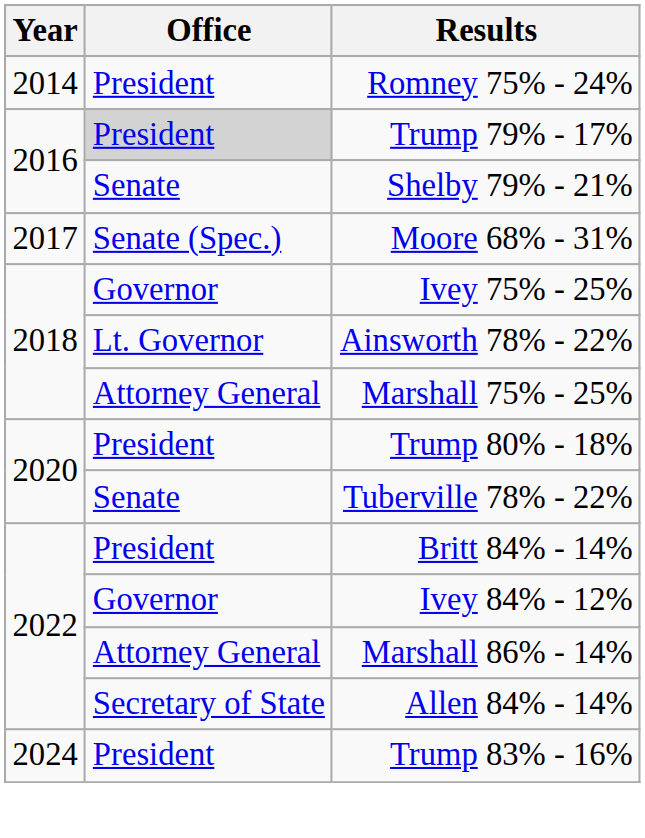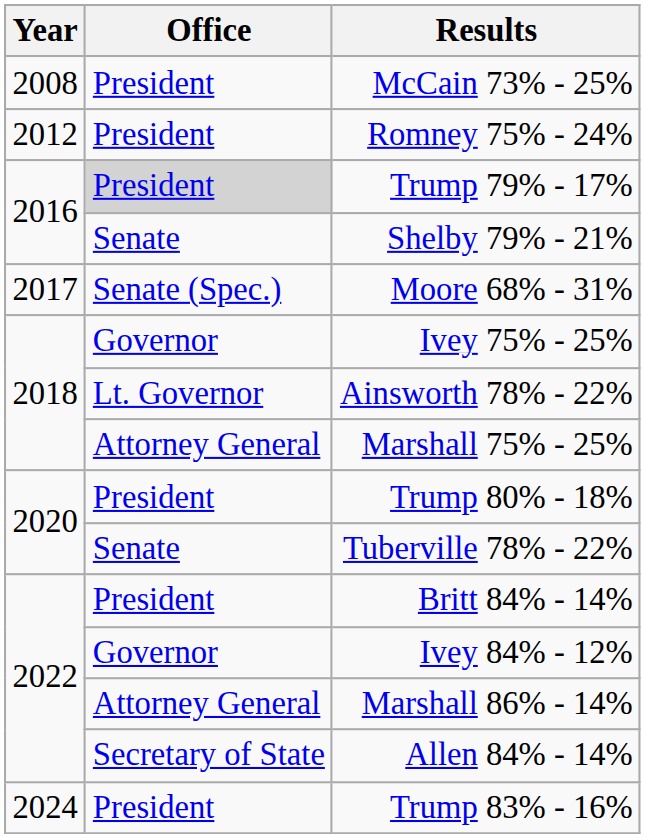 <table class=wikitable>
 <tr>
 <th>Year</th>
 <th>Office</th>
 <th>Results</th>
 </tr>
 <tr>
-<td>2014</td>
+<td>2008</td>
+<td><a href='#'>President</a></td>
+<td align="right" ><a href='#'>McCain</a> 73% - 25%</td>
+</tr>
+<tr>
+<td>2012</td>
 <td><a href='#'>President</a></td>
 <td align="right" ><a href='#'>Romney</a> 75% - 24%</td>
 </tr>
 <tr>
 <td rowspan=2>2016</td>
 <td style="background: lightgrey;"><a href='#'>President</a></td>
 <td align="right" ><a href='#'>Trump</a> 79% - 17%</td>
 </tr>
 <tr>
 <td><a href='#'>Senate</a></td>
 <td align="right" ><a href='#'>Shelby</a> 79% - 21%</td>
 </tr>
 <tr>
 <td>2017</td>
 <td><a href='#'>Senate (Spec.)</a></td>
 <td align="right" ><a href='#'>Moore</a> 68% - 31%</td>
 </tr>
 <tr>
 <td rowspan=3>2018</td>
 <td><a href='#'>Governor</a></td>
 <td align="right" ><a href='#'>Ivey</a> 75% - 25%</td>
 </tr>
 <tr>
 <td><a href='#'>Lt. Governor</a></td>
 <td align="right" ><a href='#'>Ainsworth</a> 78% - 22%</td>
 </tr>
 <tr>
 <td><a href='#'>Attorney General</a></td>
 <td align="right" ><a href='#'>Marshall</a> 75% - 25%</td>
 </tr>
 <tr>
 <td rowspan=2>2020</td>
 <td><a href='#'>President</a></td>
 <td align="right" ><a href='#'>Trump</a> 80% - 18%</td>
 </tr>
 <tr>
 <td><a href='#'>Senate</a></td>
 <td align="right" ><a href='#'>Tuberville</a> 78% - 22%</td>
 </tr>
 <tr>
 <td rowspan=4>2022</td>
 <td><a href='#'>President</a></td>
 <td align="right" ><a href='#'>Britt</a> 84% - 14%</td>
 </tr>
 <tr>
 <td><a href='#'>Governor</a></td>
 <td align="right" ><a href='#'>Ivey</a> 84% - 12%</td>
 </tr>
 <tr>
 <td><a href='#'>Attorney General</a></td>
 <td align="right" ><a href='#'>Marshall</a> 86% - 14%</td>
 </tr>
 <tr>
 <td><a href='#'>Secretary of State</a></td>
 <td align="right" ><a href='#'>Allen</a> 84% - 14%</td>
 </tr>
 <tr>
 <td>2024</td>
 <td><a href='#'>President</a></td>
 <td align="right" ><a href='#'>Trump</a> 83% - 16%</td>
 </tr>
 </table>
